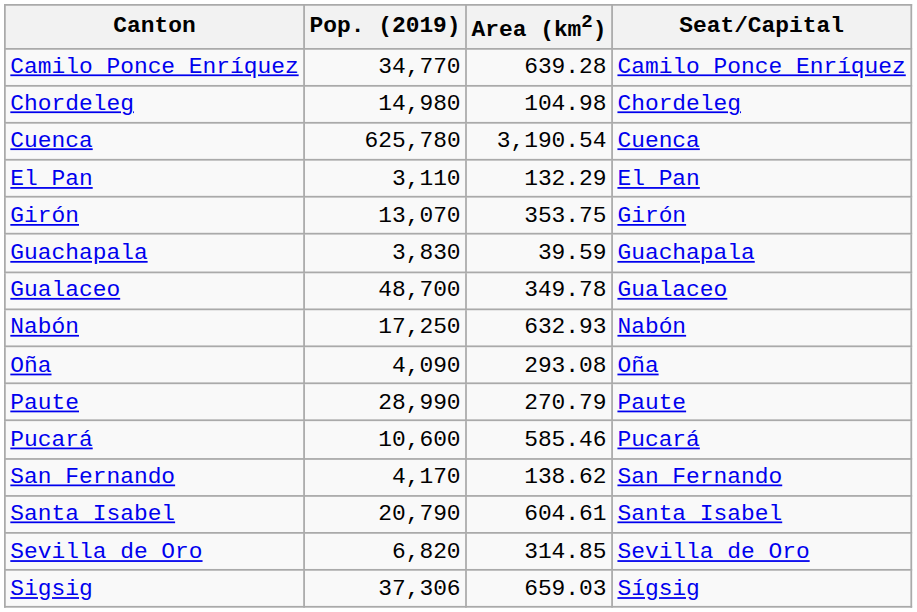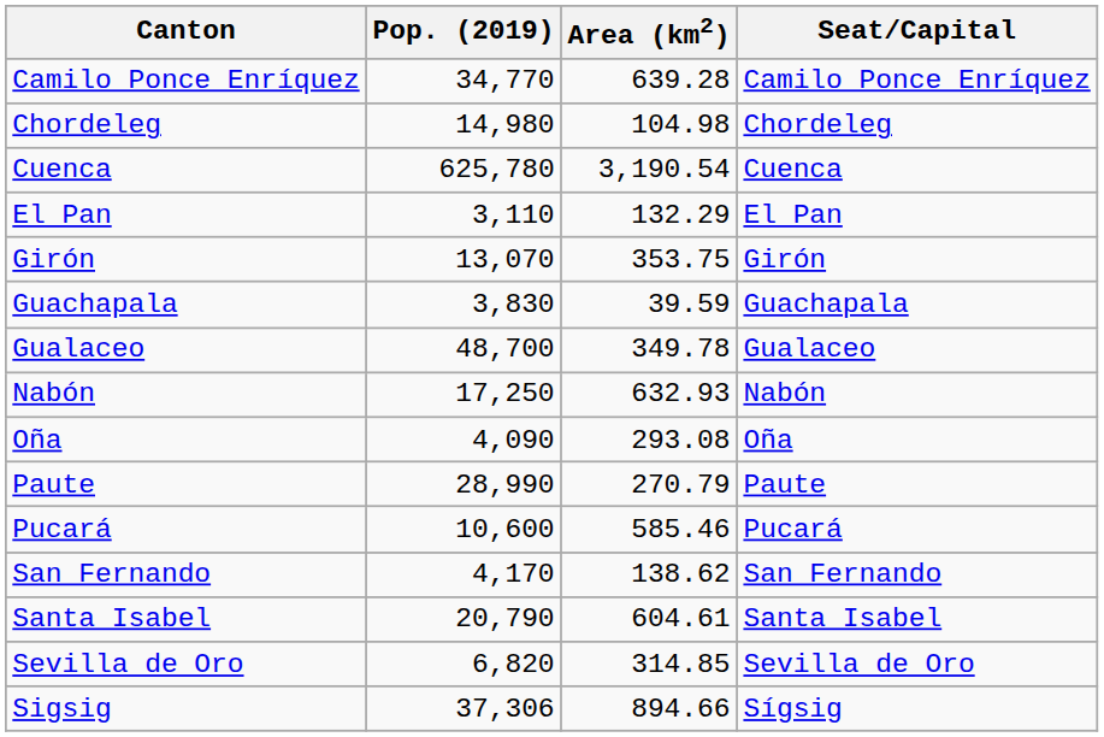 <table class="wikitable sortable">
 <tr>
 <th>Canton</th>
 <th>Pop. (2019)</th>
 <th>Area (km<sup>2</sup>)</th>
 <th>Seat/Capital</th>
 </tr>
 <tr>
 <td><a href='#'>Camilo Ponce Enríquez</a></td>
 <td align=right>34,770</td>
 <td align="right">639.28</td>
 <td><a href='#'>Camilo Ponce Enríquez</a></td>
 </tr>
 <tr>
 <td><a href='#'>Chordeleg</a></td>
 <td align=right>14,980</td>
 <td align="right">104.98</td>
 <td><a href='#'>Chordeleg</a></td>
 </tr>
 <tr>
 <td><a href='#'>Cuenca</a></td>
 <td align=right>625,780</td>
 <td align="right">3,190.54</td>
 <td><a href='#'>Cuenca</a></td>
 </tr>
 <tr>
 <td><a href='#'>El Pan</a></td>
 <td align=right>3,110</td>
 <td align="right">132.29</td>
 <td><a href='#'>El Pan</a></td>
 </tr>
 <tr>
 <td><a href='#'>Girón</a></td>
 <td align=right>13,070</td>
 <td align="right">353.75</td>
 <td><a href='#'>Girón</a></td>
 </tr>
 <tr>
 <td><a href='#'>Guachapala</a></td>
 <td align=right>3,830</td>
 <td align="right">39.59</td>
 <td><a href='#'>Guachapala</a></td>
 </tr>
 <tr>
 <td><a href='#'>Gualaceo</a></td>
 <td align=right>48,700</td>
 <td align="right">349.78</td>
 <td><a href='#'>Gualaceo</a></td>
 </tr>
 <tr>
 <td><a href='#'>Nabón</a></td>
 <td align=right>17,250</td>
 <td align="right">632.93</td>
 <td><a href='#'>Nabón</a></td>
 </tr>
 <tr>
 <td><a href='#'>Oña</a></td>
 <td align=right>4,090</td>
 <td align="right">293.08</td>
 <td><a href='#'>Oña</a></td>
 </tr>
 <tr>
 <td><a href='#'>Paute</a></td>
 <td align=right>28,990</td>
 <td align="right">270.79</td>
 <td><a href='#'>Paute</a></td>
 </tr>
 <tr>
 <td><a href='#'>Pucará</a></td>
 <td align=right>10,600</td>
 <td align="right">585.46</td>
 <td><a href='#'>Pucará</a></td>
 </tr>
 <tr>
 <td><a href='#'>San Fernando</a></td>
 <td align=right>4,170</td>
 <td align="right">138.62</td>
 <td><a href='#'>San Fernando</a></td>
 </tr>
 <tr>
 <td><a href='#'>Santa Isabel</a></td>
 <td align=right>20,790</td>
 <td align="right">604.61</td>
 <td><a href='#'>Santa Isabel</a></td>
 </tr>
 <tr>
 <td><a href='#'>Sevilla de Oro</a></td>
 <td align=right>6,820</td>
 <td align="right">314.85</td>
 <td><a href='#'>Sevilla de Oro</a></td>
 </tr>
 <tr>
 <td><a href='#'>Sigsig</a></td>
 <td align=right>37,306</td>
-<td align="right">659.03</td>
+<td align="right">894.66</td>
 <td><a href='#'>Sígsig</a></td>
 </tr>
 </table>
